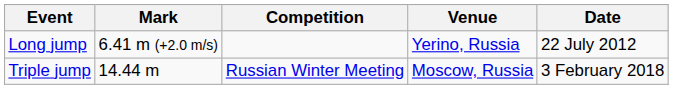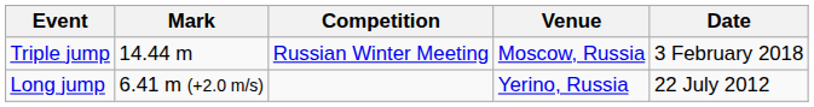 <table class=wikitable>
 <tr>
 <th>Event</th>
 <th>Mark</th>
 <th>Competition</th>
 <th>Venue</th>
 <th>Date</th>
 </tr>
 <tr>
+<td><a href='#'>Triple jump</a></td>
+<td>14.44 m </td>
+<td><a href='#'>Russian Winter Meeting</a></td>
+<td><a href='#'>Moscow, Russia</a></td>
+<td>3 February 2018</td>
+</tr>
+<tr>
 <td><a href='#'>Long jump</a></td>
 <td>6.41 m <small>(+2.0 m/s)</small></td>
 <td></td>
 <td><a href='#'>Yerino, Russia</a></td>
 <td>22 July 2012</td>
 </tr>
-<tr>
-<td><a href='#'>Triple jump</a></td>
-<td>14.44 m </td>
-<td><a href='#'>Russian Winter Meeting</a></td>
-<td><a href='#'>Moscow, Russia</a></td>
-<td>3 February 2018</td>
-</tr>
 </table>
